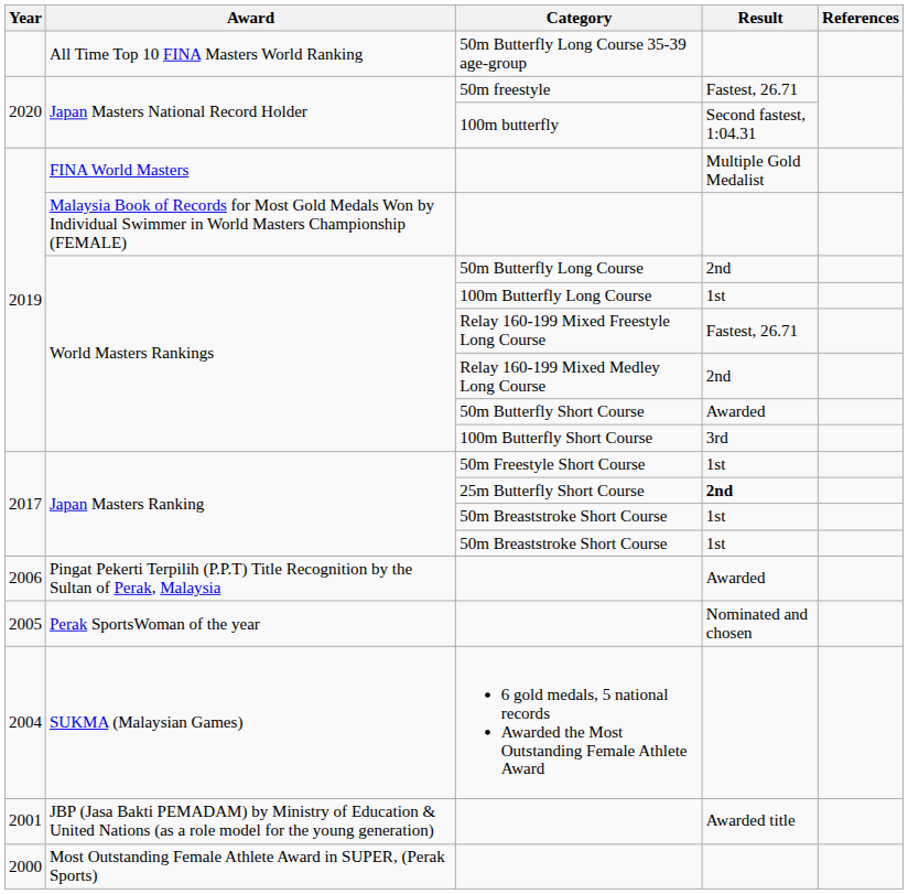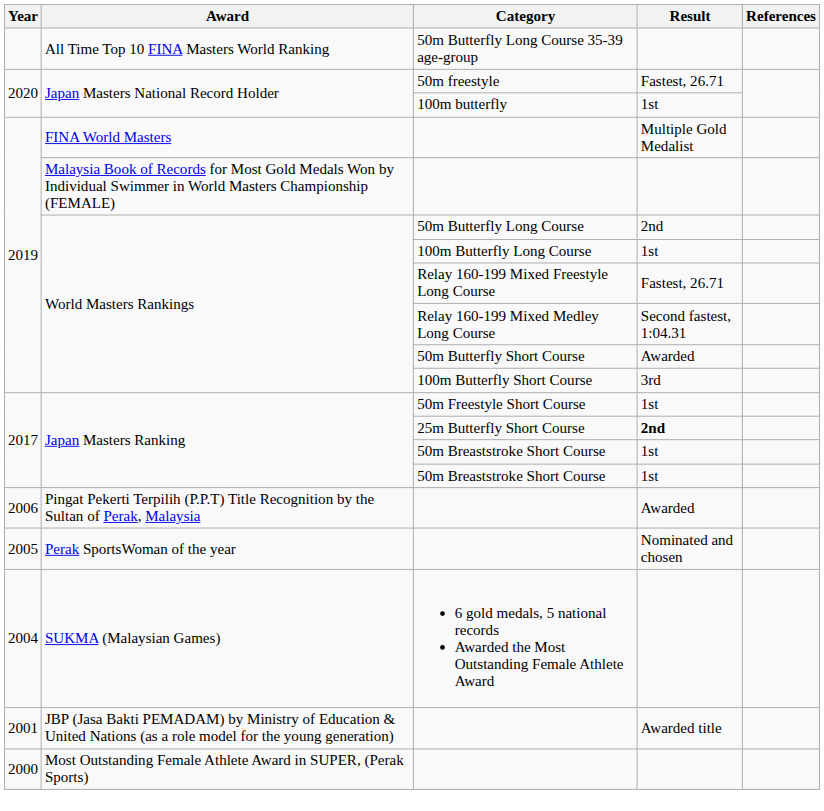 <table class="wikitable">
 <tr>
 <th>Year</th>
 <th>Award</th>
 <th>Category</th>
 <th>Result</th>
 <th>References</th>
 </tr>
 <tr>
 <td></td>
 <td>All Time Top 10 <a href='#'>FINA</a> Masters World Ranking</td>
 <td>50m Butterfly Long Course  35-39 age-group</td>
 <td></td>
 <td></td>
 </tr>
 <tr>
 <td rowspan="2">2020</td>
 <td rowspan="2"><a href='#'>Japan</a> Masters National Record Holder</td>
 <td>50m freestyle</td>
 <td>Fastest, 26.71</td>
 <td rowspan="2"></td>
 </tr>
 <tr>
 <td>100m butterfly</td>
-<td>Second fastest,  1:04.31</td>
+<td>1st</td>
 </tr>
 <tr>
 <td rowspan="8">2019</td>
 <td><a href='#'>FINA World Masters</a></td>
 <td></td>
 <td>Multiple Gold Medalist</td>
 <td></td>
 </tr>
 <tr>
 <td><a href='#'>Malaysia Book of Records</a> for Most Gold Medals Won by Individual Swimmer in World Masters Championship (FEMALE)</td>
 <td></td>
 <td></td>
 <td></td>
 </tr>
 <tr>
 <td rowspan="6">World Masters Rankings</td>
 <td>50m Butterfly Long Course</td>
 <td>2nd</td>
 <td></td>
 </tr>
 <tr>
 <td>100m Butterfly Long Course</td>
 <td>1st</td>
 <td></td>
 </tr>
 <tr>
 <td>Relay 160-199 Mixed Freestyle Long Course</td>
 <td>Fastest, 26.71</td>
 <td></td>
 </tr>
 <tr>
 <td>Relay 160-199 Mixed Medley Long Course</td>
-<td>2nd</td>
+<td>Second fastest,  1:04.31</td>
 <td></td>
 </tr>
 <tr>
 <td>50m Butterfly Short Course</td>
 <td>Awarded</td>
 <td></td>
 </tr>
 <tr>
 <td>100m Butterfly Short Course</td>
 <td>3rd</td>
 <td></td>
 </tr>
 <tr>
 <td rowspan="4">2017</td>
 <td rowspan="4"><a href='#'>Japan</a> Masters Ranking</td>
 <td>50m Freestyle Short Course</td>
 <td>1st</td>
 <td></td>
 </tr>
 <tr>
 <td>25m Butterfly Short Course</td>
 <td><strong>2nd</strong></td>
 <td></td>
 </tr>
 <tr>
 <td>50m Breaststroke Short Course</td>
 <td>1st</td>
 <td></td>
 </tr>
 <tr>
 <td>50m Breaststroke Short Course</td>
 <td>1st</td>
 <td></td>
 </tr>
 <tr>
 <td>2006</td>
 <td>Pingat Pekerti Terpilih (P.P.T) Title Recognition by the Sultan of <a href='#'>Perak</a>, <a href='#'>Malaysia</a></td>
 <td></td>
 <td>Awarded</td>
 <td></td>
 </tr>
 <tr>
 <td>2005</td>
 <td><a href='#'>Perak</a> SportsWoman of the year</td>
 <td></td>
 <td>Nominated and chosen</td>
 <td></td>
 </tr>
 <tr>
 <td>2004</td>
 <td><a href='#'>SUKMA</a> (Malaysian Games)</td>
 <td><br><ul><li>6 gold medals, 5 national records</li><li>Awarded the Most Outstanding Female Athlete Award</li></ul></td>
 <td></td>
 <td></td>
 </tr>
 <tr>
 <td>2001</td>
 <td>JBP (Jasa Bakti PEMADAM) by Ministry of Education & United Nations (as a role model for the young generation)</td>
 <td></td>
 <td>Awarded title</td>
 <td></td>
 </tr>
 <tr>
 <td>2000</td>
 <td>Most Outstanding Female Athlete Award in SUPER, (Perak Sports)</td>
 <td></td>
 <td></td>
 <td></td>
 </tr>
 </table>
